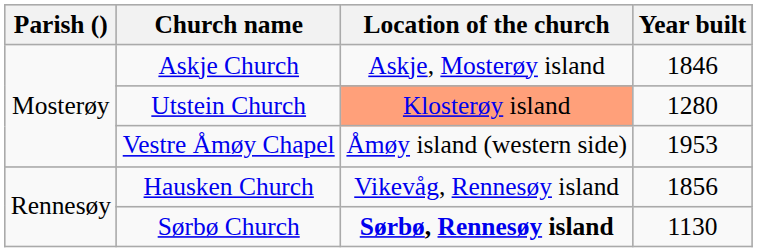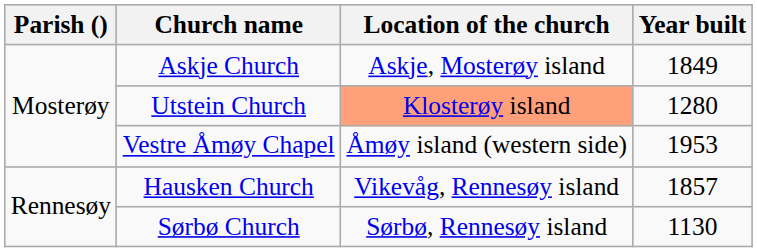 <table class="wikitable" style="text-align:center">
 <tr>
 <th>Parish ()</th>
 <th>Church name</th>
 <th>Location of the church</th>
 <th>Year built</th>
 </tr>
 <tr>
 <td rowspan="3">Mosterøy</td>
 <td><a href='#'>Askje Church</a></td>
 <td><a href='#'>Askje</a>, <a href='#'>Mosterøy</a> island</td>
-<td>1846</td>
+<td>1849</td>
 </tr>
 <tr>
 <td><a href='#'>Utstein Church</a></td>
 <td style="background: lightsalmon;"><a href='#'>Klosterøy</a> island</td>
 <td>1280</td>
 </tr>
 <tr>
 <td><a href='#'>Vestre Åmøy Chapel</a></td>
 <td><a href='#'>Åmøy</a> island (western side)</td>
 <td>1953</td>
 </tr>
 <tr>
 <td rowspan="2">Rennesøy</td>
 <td><a href='#'>Hausken Church</a></td>
 <td><a href='#'>Vikevåg</a>, <a href='#'>Rennesøy</a> island</td>
-<td>1856</td>
+<td>1857</td>
 </tr>
 <tr>
 <td><a href='#'>Sørbø Church</a></td>
-<td><strong><a href='#'>Sørbø</a>, <a href='#'>Rennesøy</a> island</strong></td>
+<td><a href='#'>Sørbø</a>, <a href='#'>Rennesøy</a> island</td>
 <td>1130</td>
 </tr>
 </table>
